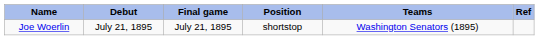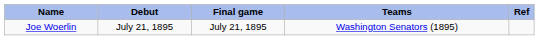 <table class="wikitable" style="width: 100%">
 <tr>
 <th style="background:#a8bdec; width:15%;">Name</th>
 <th style="width:15%; background:#a8bdec;">Debut</th>
 <th style="width:15%; background:#a8bdec;">Final game</th>
-<th style="width:15%; background:#a8bdec;">Position</th>
 <th style="width:36%; background:#a8bdec;">Teams</th>
 <th style="width:4%; background:#a8bdec;">Ref</th>
 </tr>
 <tr align=center>
 <td><a href='#'>Joe Woerlin</a></td>
 <td>July 21, 1895</td>
 <td>July 21, 1895</td>
-<td>shortstop</td>
 <td><a href='#'>Washington Senators</a> (1895)</td>
 <td></td>
 </tr>
 </table>
